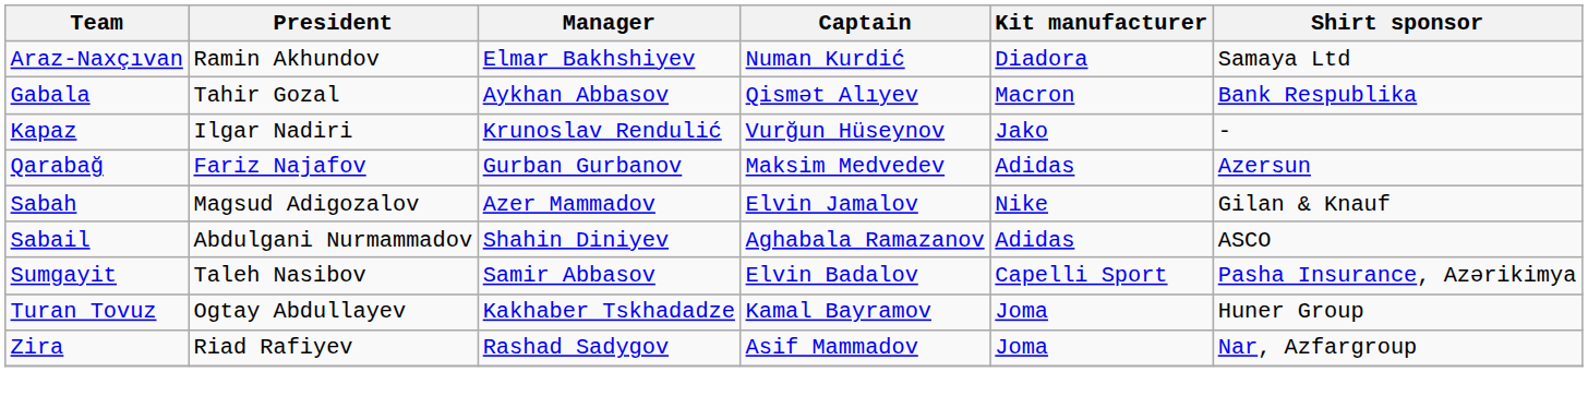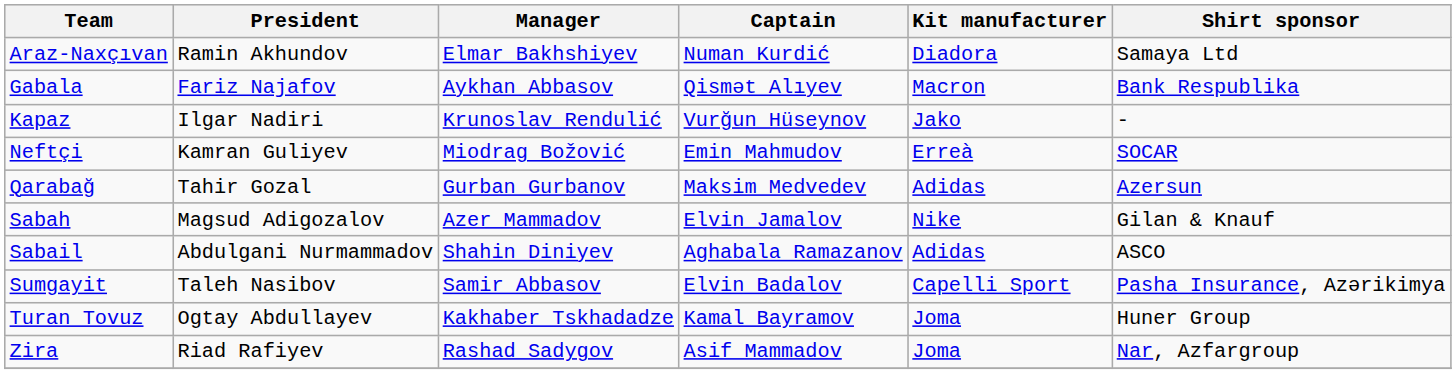 <table class="wikitable sortable" style="text-align: left;">
 <tr>
 <th>Team</th>
 <th>President</th>
 <th>Manager</th>
 <th>Captain</th>
 <th>Kit manufacturer</th>
 <th>Shirt sponsor</th>
 </tr>
 <tr>
 <td><a href='#'>Araz-Naxçıvan</a></td>
 <td> Ramin Akhundov</td>
 <td> <a href='#'>Elmar Bakhshiyev</a></td>
 <td> <a href='#'>Numan Kurdić</a></td>
 <td> <a href='#'>Diadora</a></td>
 <td>Samaya Ltd</td>
 </tr>
 <tr>
 <td><a href='#'>Gabala</a></td>
-<td> Tahir Gozal</td>
+<td> <a href='#'>Fariz Najafov</a></td>
 <td> <a href='#'>Aykhan Abbasov</a></td>
 <td> <a href='#'>Qismət Alıyev</a></td>
 <td> <a href='#'>Macron</a></td>
 <td><a href='#'>Bank Respublika</a></td>
 </tr>
 <tr>
 <td><a href='#'>Kapaz</a></td>
 <td> Ilgar Nadiri</td>
 <td> <a href='#'>Krunoslav Rendulić</a></td>
 <td> <a href='#'>Vurğun Hüseynov</a></td>
 <td> <a href='#'>Jako</a></td>
 <td>-</td>
 </tr>
 <tr>
+<td><a href='#'>Neftçi</a></td>
+<td> Kamran Guliyev</td>
+<td> <a href='#'>Miodrag Božović</a></td>
+<td> <a href='#'>Emin Mahmudov</a></td>
+<td> <a href='#'>Erreà</a></td>
+<td><a href='#'>SOCAR</a></td>
+</tr>
+<tr>
 <td><a href='#'>Qarabağ</a></td>
-<td> <a href='#'>Fariz Najafov</a></td>
+<td> Tahir Gozal</td>
 <td> <a href='#'>Gurban Gurbanov</a></td>
 <td> <a href='#'>Maksim Medvedev</a></td>
 <td> <a href='#'>Adidas</a></td>
 <td><a href='#'>Azersun</a></td>
 </tr>
 <tr>
 <td><a href='#'>Sabah</a></td>
 <td> Magsud Adigozalov</td>
 <td> <a href='#'>Azer Mammadov</a></td>
 <td> <a href='#'>Elvin Jamalov</a></td>
 <td> <a href='#'>Nike</a></td>
 <td>Gilan & Knauf</td>
 </tr>
 <tr>
 <td><a href='#'>Sabail</a></td>
 <td> Abdulgani Nurmammadov</td>
 <td> <a href='#'>Shahin Diniyev</a></td>
 <td> <a href='#'>Aghabala Ramazanov</a></td>
 <td> <a href='#'>Adidas</a></td>
 <td>ASCO</td>
 </tr>
 <tr>
 <td><a href='#'>Sumgayit</a></td>
 <td> Taleh Nasibov</td>
 <td> <a href='#'>Samir Abbasov</a></td>
 <td> <a href='#'>Elvin Badalov</a></td>
 <td> <a href='#'>Capelli Sport</a></td>
 <td><a href='#'>Pasha Insurance</a>, Azərikimya</td>
 </tr>
 <tr>
 <td><a href='#'>Turan Tovuz</a></td>
 <td> Ogtay Abdullayev</td>
 <td> <a href='#'>Kakhaber Tskhadadze</a></td>
 <td> <a href='#'>Kamal Bayramov</a></td>
 <td> <a href='#'>Joma</a></td>
 <td>Huner Group</td>
 </tr>
 <tr>
 <td><a href='#'>Zira</a></td>
 <td> Riad Rafiyev</td>
 <td> <a href='#'>Rashad Sadygov</a></td>
 <td> <a href='#'>Asif Mammadov</a></td>
 <td> <a href='#'>Joma</a></td>
 <td><a href='#'>Nar</a>, Azfargroup</td>
 </tr>
 <tr>
 </tr>
 </table>
